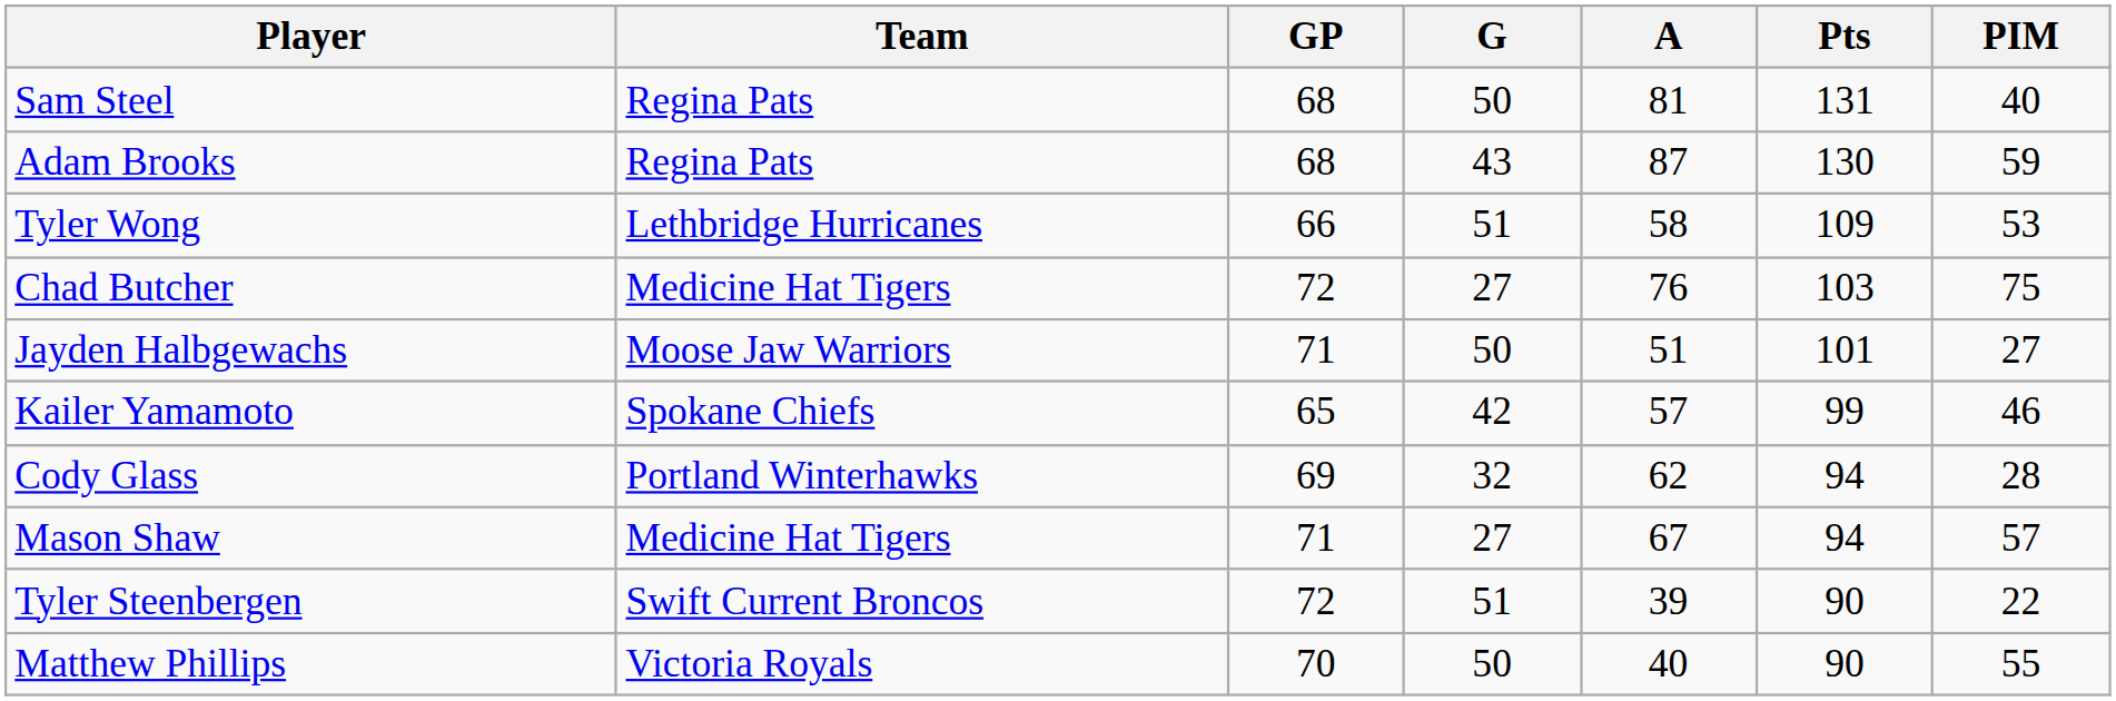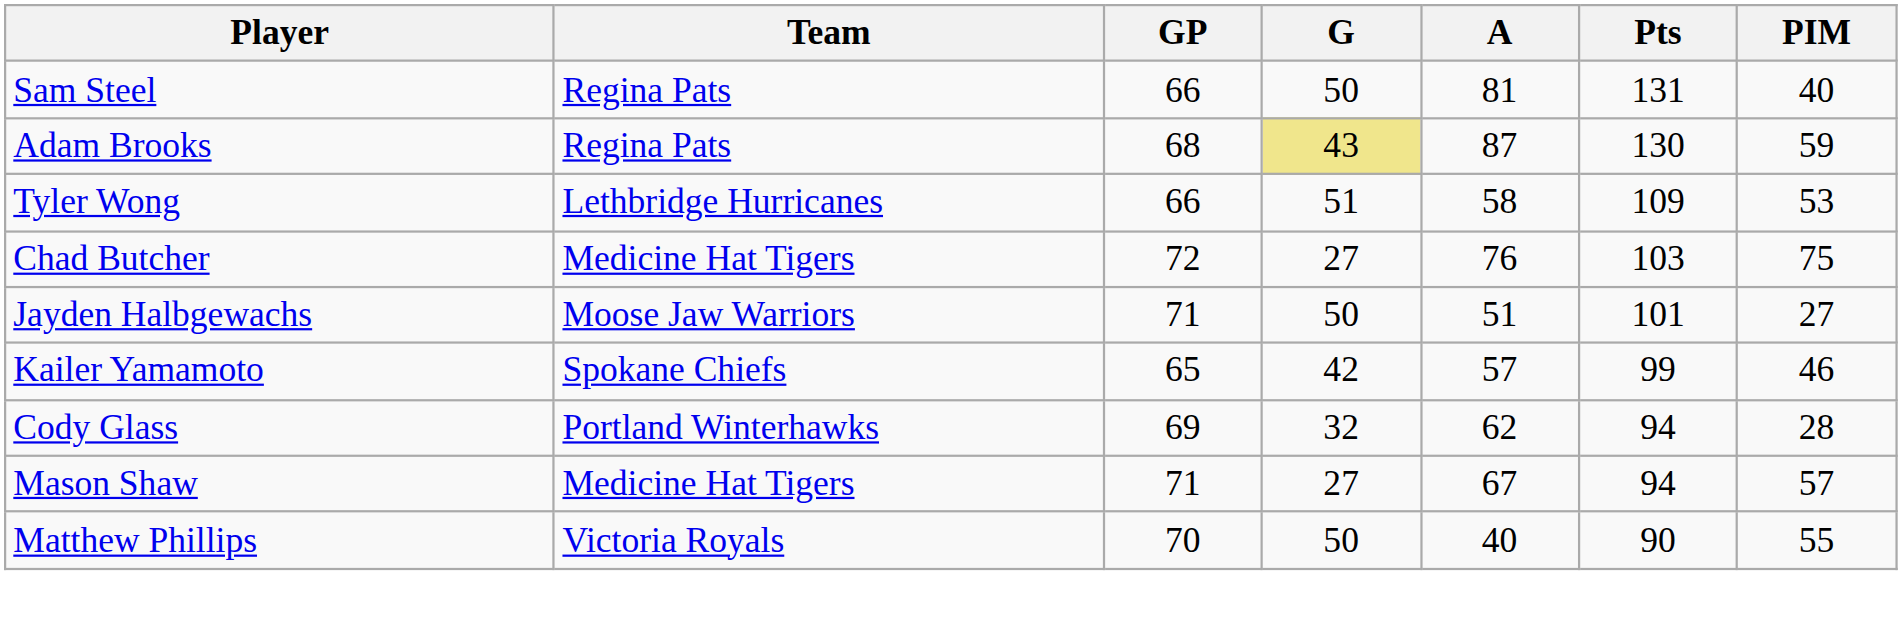 <table class="wikitable sortable" style="text-align: center">
 <tr>
 <th class="unsortable" align=center bgcolor=#F2F2F2 style="width: 15em">Player</th>
 <th style="width: 15em">Team</th>
 <th style="width: 4em">GP</th>
 <th style="width: 4em">G</th>
 <th style="width: 4em">A</th>
 <th style="width: 4em">Pts</th>
 <th style="width: 4em">PIM</th>
 </tr>
 <tr>
 <td align=left><a href='#'>Sam Steel</a></td>
 <td align=left><a href='#'>Regina Pats</a></td>
-<td>68</td>
+<td>66</td>
 <td>50</td>
 <td>81</td>
 <td>131</td>
 <td>40</td>
 </tr>
 <tr>
 <td align=left><a href='#'>Adam Brooks</a></td>
 <td align=left><a href='#'>Regina Pats</a></td>
 <td>68</td>
-<td>43</td>
+<td style="background: khaki;">43</td>
 <td>87</td>
 <td>130</td>
 <td>59</td>
 </tr>
 <tr>
 <td align=left><a href='#'>Tyler Wong</a></td>
 <td align=left><a href='#'>Lethbridge Hurricanes</a></td>
 <td>66</td>
 <td>51</td>
 <td>58</td>
 <td>109</td>
 <td>53</td>
 </tr>
 <tr>
 <td align=left><a href='#'>Chad Butcher</a></td>
 <td align=left><a href='#'>Medicine Hat Tigers</a></td>
 <td>72</td>
 <td>27</td>
 <td>76</td>
 <td>103</td>
 <td>75</td>
 </tr>
 <tr>
 <td align=left><a href='#'>Jayden Halbgewachs</a></td>
 <td align=left><a href='#'>Moose Jaw Warriors</a></td>
 <td>71</td>
 <td>50</td>
 <td>51</td>
 <td>101</td>
 <td>27</td>
 </tr>
 <tr>
 <td align=left><a href='#'>Kailer Yamamoto</a></td>
 <td align=left><a href='#'>Spokane Chiefs</a></td>
 <td>65</td>
 <td>42</td>
 <td>57</td>
 <td>99</td>
 <td>46</td>
 </tr>
 <tr>
 <td align=left><a href='#'>Cody Glass</a></td>
 <td align=left><a href='#'>Portland Winterhawks</a></td>
 <td>69</td>
 <td>32</td>
 <td>62</td>
 <td>94</td>
 <td>28</td>
 </tr>
 <tr>
 <td align=left><a href='#'>Mason Shaw</a></td>
 <td align=left><a href='#'>Medicine Hat Tigers</a></td>
 <td>71</td>
 <td>27</td>
 <td>67</td>
 <td>94</td>
 <td>57</td>
 </tr>
 <tr>
-<td align=left><a href='#'>Tyler Steenbergen</a></td>
-<td align=left><a href='#'>Swift Current Broncos</a></td>
-<td>72</td>
-<td>51</td>
-<td>39</td>
-<td>90</td>
-<td>22</td>
-</tr>
-<tr>
 <td align=left><a href='#'>Matthew Phillips</a></td>
 <td align=left><a href='#'>Victoria Royals</a></td>
 <td>70</td>
 <td>50</td>
 <td>40</td>
 <td>90</td>
 <td>55</td>
 </tr>
 </table>
